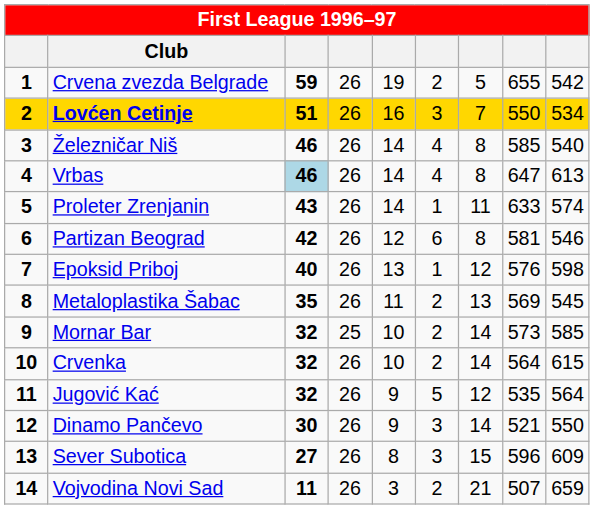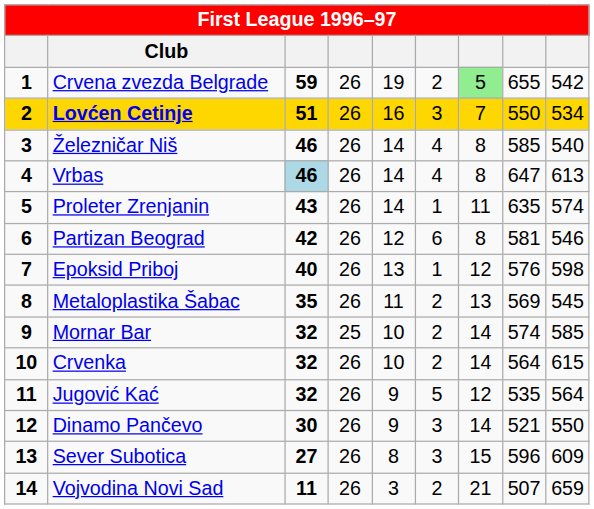 <table class="wikitable" style="text-align:center">
 <tr>
 <th colspan=10 style="background:red;color:white;">First League 1996–97</th>
 </tr>
 <tr>
 <th width=28></th>
 <th width=185>Club</th>
 <th width=28></th>
 <th width=28></th>
 <th width=28></th>
 <th width=28></th>
 <th width=28></th>
 <th width=28></th>
 <th width=28></th>
 </tr>
 <tr>
 <td><strong>1</strong></td>
 <td align=left><a href='#'>Crvena zvezda Belgrade</a></td>
 <td><strong>59</strong></td>
 <td>26</td>
 <td>19</td>
 <td>2</td>
-<td>5</td>
+<td style="background: lightgreen;">5</td>
 <td>655</td>
 <td>542</td>
 </tr>
 <tr style="background:gold;">
 <td><strong>2</strong></td>
 <td align=left><strong><a href='#'>Lovćen Cetinje</a></strong></td>
 <td><strong>51</strong></td>
 <td>26</td>
 <td>16</td>
 <td>3</td>
 <td>7</td>
 <td>550</td>
 <td>534</td>
 </tr>
 <tr>
 <td><strong>3</strong></td>
 <td align=left><a href='#'>Železničar Niš</a></td>
 <td><strong>46</strong></td>
 <td>26</td>
 <td>14</td>
 <td>4</td>
 <td>8</td>
 <td>585</td>
 <td>540</td>
 </tr>
 <tr>
 <td><strong>4</strong></td>
 <td align=left><a href='#'>Vrbas</a></td>
 <td style="background: lightblue;"><strong>46</strong></td>
 <td>26</td>
 <td>14</td>
 <td>4</td>
 <td>8</td>
 <td>647</td>
 <td>613</td>
 </tr>
 <tr>
 <td><strong>5</strong></td>
 <td align=left><a href='#'>Proleter Zrenjanin</a></td>
 <td><strong>43</strong></td>
 <td>26</td>
 <td>14</td>
 <td>1</td>
 <td>11</td>
-<td>633</td>
+<td>635</td>
 <td>574</td>
 </tr>
 <tr>
 <td><strong>6</strong></td>
 <td align=left><a href='#'>Partizan Beograd</a></td>
 <td><strong>42</strong></td>
 <td>26</td>
 <td>12</td>
 <td>6</td>
 <td>8</td>
 <td>581</td>
 <td>546</td>
 </tr>
 <tr>
 <td><strong>7</strong></td>
 <td align=left><a href='#'>Epoksid Priboj</a></td>
 <td><strong>40</strong></td>
 <td>26</td>
 <td>13</td>
 <td>1</td>
 <td>12</td>
 <td>576</td>
 <td>598</td>
 </tr>
 <tr>
 <td><strong>8</strong></td>
 <td align=left><a href='#'>Metaloplastika Šabac</a></td>
 <td><strong>35</strong></td>
 <td>26</td>
 <td>11</td>
 <td>2</td>
 <td>13</td>
 <td>569</td>
 <td>545</td>
 </tr>
 <tr>
 <td><strong>9</strong></td>
 <td align=left><a href='#'>Mornar Bar</a></td>
 <td><strong>32</strong></td>
 <td>25</td>
 <td>10</td>
 <td>2</td>
 <td>14</td>
-<td>573</td>
+<td>574</td>
 <td>585</td>
 </tr>
 <tr>
 <td><strong>10</strong></td>
 <td align=left><a href='#'>Crvenka</a></td>
 <td><strong>32</strong></td>
 <td>26</td>
 <td>10</td>
 <td>2</td>
 <td>14</td>
 <td>564</td>
 <td>615</td>
 </tr>
 <tr>
 <td><strong>11</strong></td>
 <td align=left><a href='#'>Jugović Kać</a></td>
 <td><strong>32</strong></td>
 <td>26</td>
 <td>9</td>
 <td>5</td>
 <td>12</td>
 <td>535</td>
 <td>564</td>
 </tr>
 <tr>
 <td><strong>12</strong></td>
 <td align=left><a href='#'>Dinamo Pančevo</a></td>
 <td><strong>30</strong></td>
 <td>26</td>
 <td>9</td>
 <td>3</td>
 <td>14</td>
 <td>521</td>
 <td>550</td>
 </tr>
 <tr>
 <td><strong>13</strong></td>
 <td align=left><a href='#'>Sever Subotica</a></td>
 <td><strong>27</strong></td>
 <td>26</td>
 <td>8</td>
 <td>3</td>
 <td>15</td>
 <td>596</td>
 <td>609</td>
 </tr>
 <tr>
 <td><strong>14</strong></td>
 <td align=left><a href='#'>Vojvodina Novi Sad</a></td>
 <td><strong>11</strong></td>
 <td>26</td>
 <td>3</td>
 <td>2</td>
 <td>21</td>
 <td>507</td>
 <td>659</td>
 </tr>
 </table>
